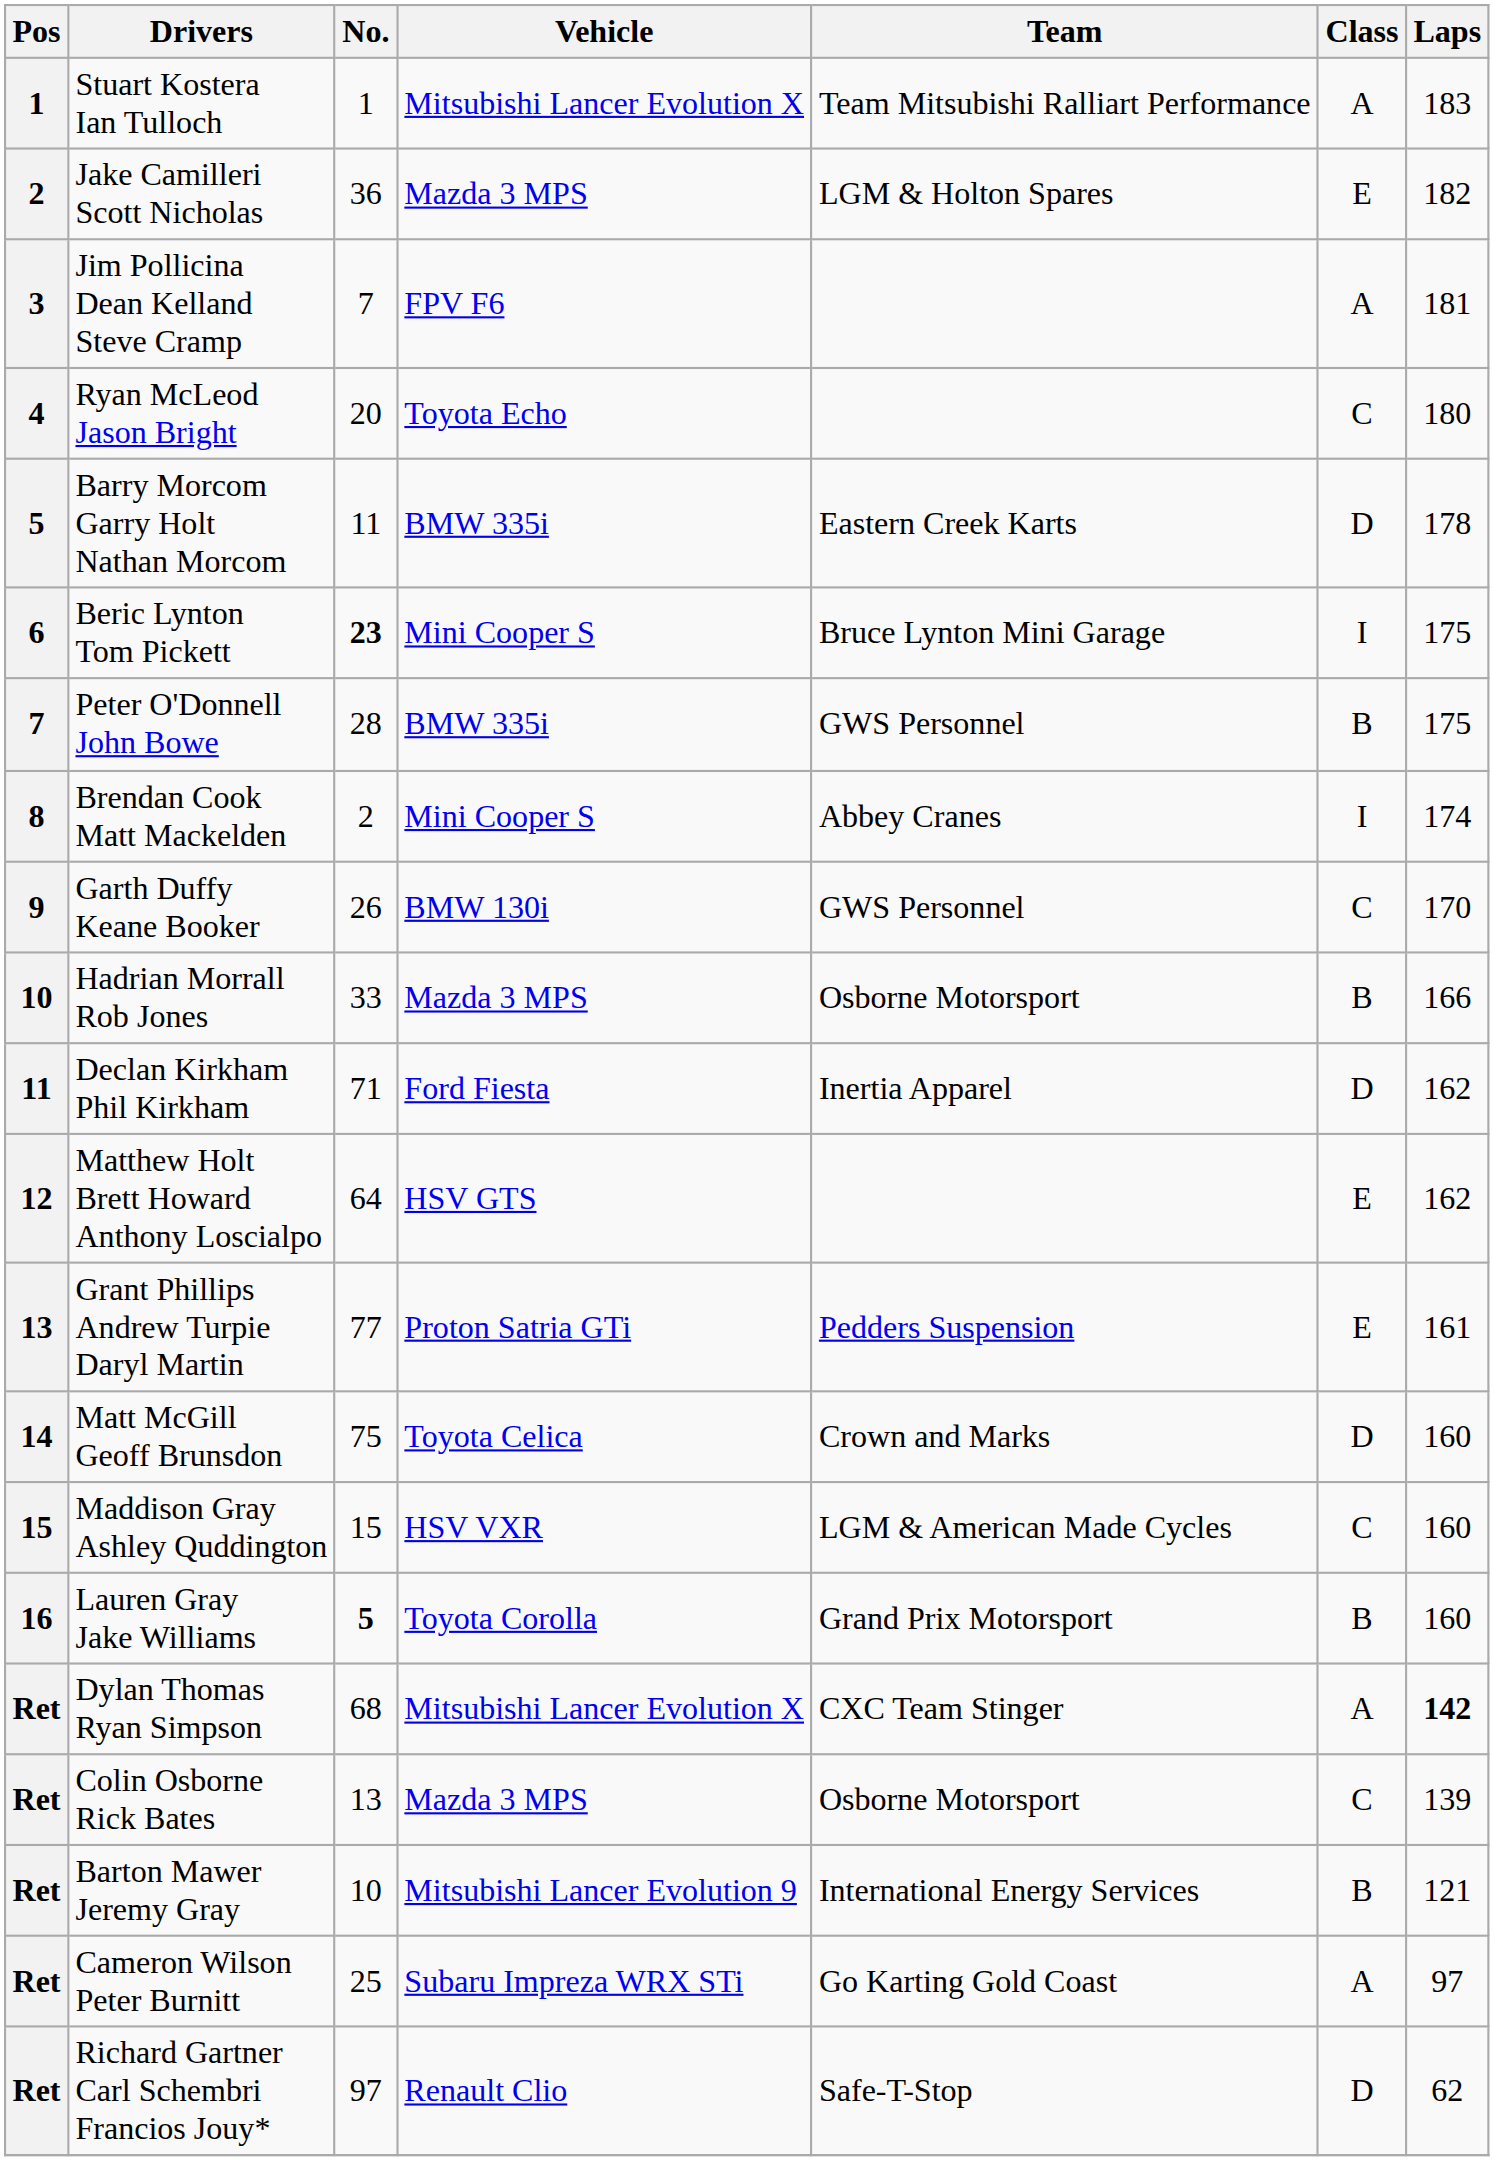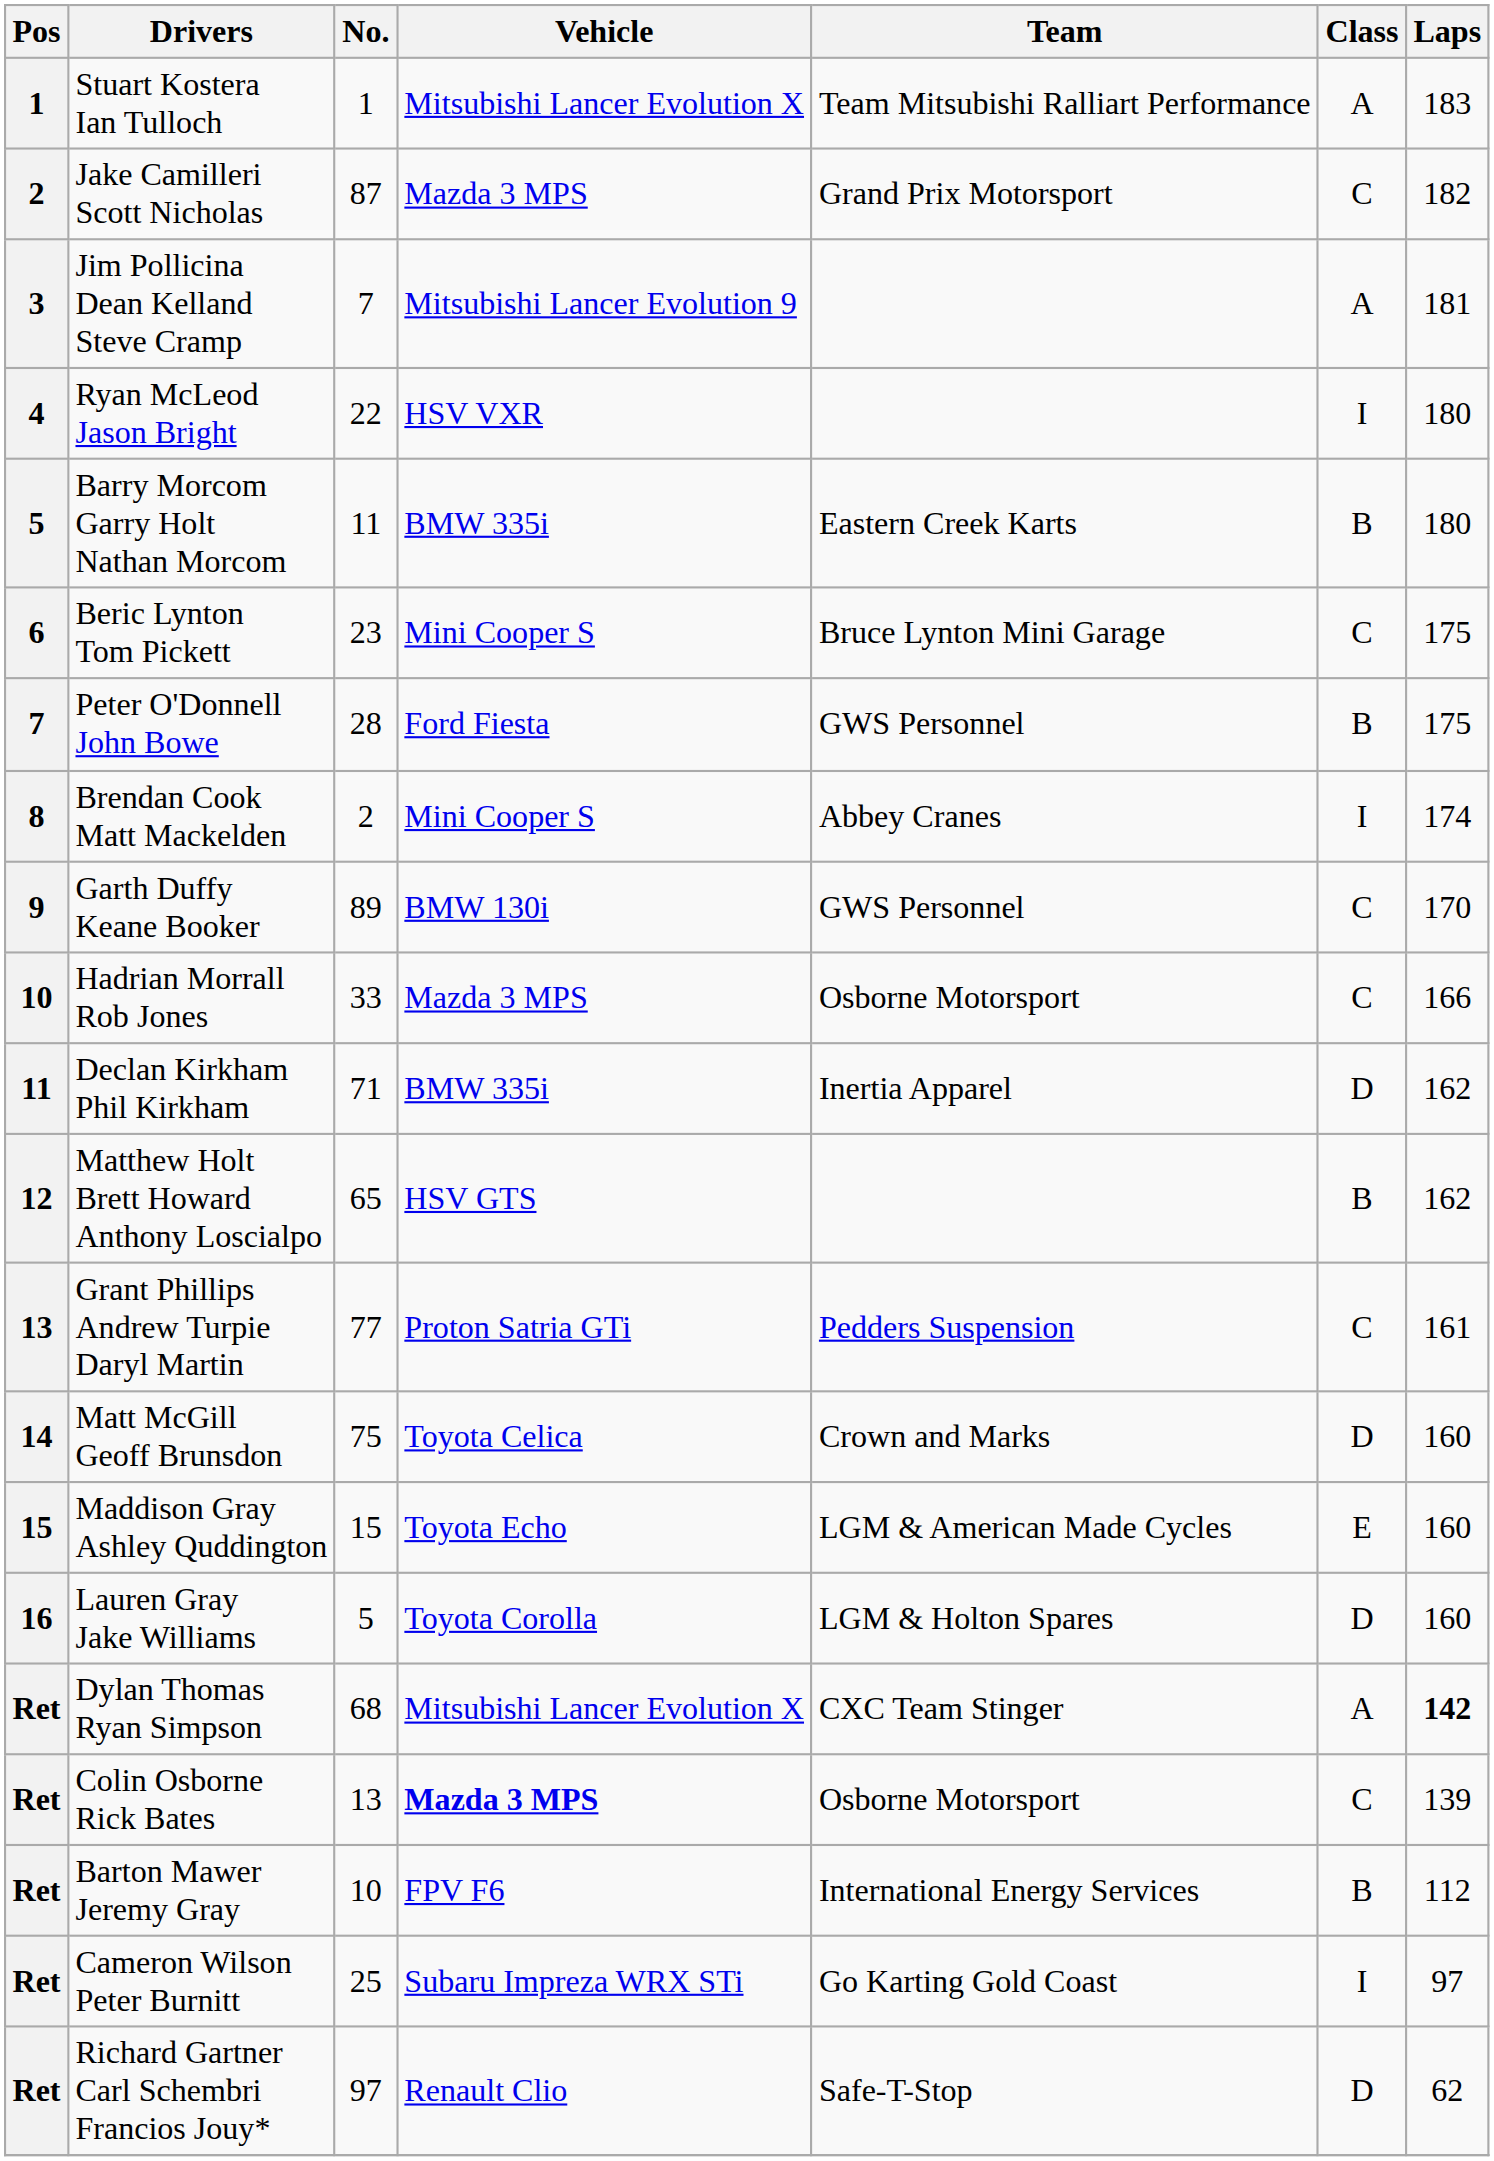 <table class="wikitable" style="font-size:95%">
 <tr style="font-weight:bold">
 <th>Pos</th>
 <th>Drivers</th>
 <th>No.</th>
 <th>Vehicle</th>
 <th>Team</th>
 <th>Class</th>
 <th>Laps</th>
 </tr>
 <tr>
 <th>1</th>
 <td>Stuart Kostera<br>Ian Tulloch</td>
 <td align="center">1</td>
 <td><a href='#'>Mitsubishi Lancer Evolution X</a></td>
 <td>Team Mitsubishi Ralliart Performance</td>
 <td align="center">A</td>
 <td align="center">183</td>
 </tr>
 <tr>
 <th>2</th>
 <td>Jake Camilleri<br>Scott Nicholas</td>
-<td align="center">36</td>
+<td align="center">87</td>
 <td><a href='#'>Mazda 3 MPS</a></td>
-<td>LGM & Holton Spares</td>
-<td align="center">E</td>
+<td>Grand Prix Motorsport</td>
+<td align="center">C</td>
 <td align="center">182</td>
 </tr>
 <tr>
 <th>3</th>
 <td>Jim Pollicina<br>Dean Kelland<br>Steve Cramp</td>
 <td align="center">7</td>
-<td><a href='#'>FPV F6</a></td>
+<td><a href='#'>Mitsubishi Lancer Evolution 9</a></td>
 <td></td>
 <td align="center">A</td>
 <td align="center">181</td>
 </tr>
 <tr>
 <th>4</th>
 <td>Ryan McLeod<br><a href='#'>Jason Bright</a></td>
-<td align="center">20</td>
-<td><a href='#'>Toyota Echo</a></td>
+<td align="center">22</td>
+<td><a href='#'>HSV VXR</a></td>
 <td></td>
-<td align="center">C</td>
+<td align="center">I</td>
 <td align="center">180</td>
 </tr>
 <tr>
 <th>5</th>
 <td>Barry Morcom<br>Garry Holt<br>Nathan Morcom</td>
 <td align="center">11</td>
 <td><a href='#'>BMW 335i</a></td>
 <td>Eastern Creek Karts</td>
-<td align="center">D</td>
-<td align="center">178</td>
+<td align="center">B</td>
+<td align="center">180</td>
 </tr>
 <tr>
 <th>6</th>
 <td>Beric Lynton<br>Tom Pickett</td>
-<td align="center"><strong>23</strong></td>
+<td align="center">23</td>
 <td><a href='#'>Mini Cooper S</a></td>
 <td>Bruce Lynton Mini Garage</td>
-<td align="center">I</td>
+<td align="center">C</td>
 <td align="center">175</td>
 </tr>
 <tr>
 <th>7</th>
 <td>Peter O'Donnell<br><a href='#'>John Bowe</a></td>
 <td align="center">28</td>
-<td><a href='#'>BMW 335i</a></td>
+<td><a href='#'>Ford Fiesta</a></td>
 <td>GWS Personnel</td>
 <td align="center">B</td>
 <td align="center">175</td>
 </tr>
 <tr>
 <th>8</th>
 <td>Brendan Cook<br>Matt Mackelden</td>
 <td align="center">2</td>
 <td><a href='#'>Mini Cooper S</a></td>
 <td>Abbey Cranes</td>
 <td align="center">I</td>
 <td align="center">174</td>
 </tr>
 <tr>
 <th>9</th>
 <td>Garth Duffy<br>Keane Booker</td>
-<td align="center">26</td>
+<td align="center">89</td>
 <td><a href='#'>BMW 130i</a></td>
 <td>GWS Personnel</td>
 <td align="center">C</td>
 <td align="center">170</td>
 </tr>
 <tr>
 <th>10</th>
 <td>Hadrian Morrall<br>Rob Jones</td>
 <td align="center">33</td>
 <td><a href='#'>Mazda 3 MPS</a></td>
 <td>Osborne Motorsport</td>
-<td align="center">B</td>
+<td align="center">C</td>
 <td align="center">166</td>
 </tr>
 <tr>
 <th>11</th>
 <td>Declan Kirkham<br>Phil Kirkham</td>
 <td align="center">71</td>
-<td><a href='#'>Ford Fiesta</a></td>
+<td><a href='#'>BMW 335i</a></td>
 <td>Inertia Apparel</td>
 <td align="center">D</td>
 <td align="center">162</td>
 </tr>
 <tr>
 <th>12</th>
 <td>Matthew Holt<br>Brett Howard<br>Anthony Loscialpo</td>
-<td align="center">64</td>
+<td align="center">65</td>
 <td><a href='#'>HSV GTS</a></td>
 <td></td>
-<td align="center">E</td>
+<td align="center">B</td>
 <td align="center">162</td>
 </tr>
 <tr>
 <th>13</th>
 <td>Grant Phillips<br>Andrew Turpie<br>Daryl Martin</td>
 <td align="center">77</td>
 <td><a href='#'>Proton Satria GTi</a></td>
 <td><a href='#'>Pedders Suspension</a></td>
-<td align="center">E</td>
+<td align="center">C</td>
 <td align="center">161</td>
 </tr>
 <tr>
 <th>14</th>
 <td>Matt McGill<br>Geoff Brunsdon</td>
 <td align="center">75</td>
 <td><a href='#'>Toyota Celica</a></td>
 <td>Crown and Marks</td>
 <td align="center">D</td>
 <td align="center">160</td>
 </tr>
 <tr>
 <th>15</th>
 <td>Maddison Gray<br>Ashley Quddington</td>
 <td align="center">15</td>
-<td><a href='#'>HSV VXR</a></td>
+<td><a href='#'>Toyota Echo</a></td>
 <td>LGM & American Made Cycles</td>
-<td align="center">C</td>
+<td align="center">E</td>
 <td align="center">160</td>
 </tr>
 <tr>
 <th>16</th>
 <td>Lauren Gray<br>Jake Williams</td>
-<td align="center"><strong>5</strong></td>
+<td align="center">5</td>
 <td><a href='#'>Toyota Corolla</a></td>
-<td>Grand Prix Motorsport</td>
-<td align="center">B</td>
+<td>LGM & Holton Spares</td>
+<td align="center">D</td>
 <td align="center">160</td>
 </tr>
 <tr>
 <th>Ret</th>
 <td>Dylan Thomas<br>Ryan Simpson</td>
 <td align="center">68</td>
 <td><a href='#'>Mitsubishi Lancer Evolution X</a></td>
 <td>CXC Team Stinger</td>
 <td align="center">A</td>
 <td align="center"><strong>142</strong></td>
 </tr>
 <tr>
 <th>Ret</th>
 <td>Colin Osborne<br>Rick Bates</td>
 <td align="center">13</td>
-<td><a href='#'>Mazda 3 MPS</a></td>
+<td><strong><a href='#'>Mazda 3 MPS</a></strong></td>
 <td>Osborne Motorsport</td>
 <td align="center">C</td>
 <td align="center">139</td>
 </tr>
 <tr>
 <th>Ret</th>
 <td>Barton Mawer<br>Jeremy Gray</td>
 <td align="center">10</td>
-<td><a href='#'>Mitsubishi Lancer Evolution 9</a></td>
+<td><a href='#'>FPV F6</a></td>
 <td>International Energy Services</td>
 <td align="center">B</td>
-<td align="center">121</td>
+<td align="center">112</td>
 </tr>
 <tr>
 <th>Ret</th>
 <td>Cameron Wilson<br>Peter Burnitt</td>
 <td align="center">25</td>
 <td><a href='#'>Subaru Impreza WRX STi</a></td>
 <td>Go Karting Gold Coast</td>
-<td align="center">A</td>
+<td align="center">I</td>
 <td align="center">97</td>
 </tr>
 <tr>
 <th>Ret</th>
 <td>Richard Gartner<br>Carl Schembri<br>Francios Jouy*</td>
 <td align="center">97</td>
 <td><a href='#'>Renault Clio</a></td>
 <td>Safe-T-Stop</td>
 <td align="center">D</td>
 <td align="center">62</td>
 </tr>
 <tr>
 </tr>
 </table>
